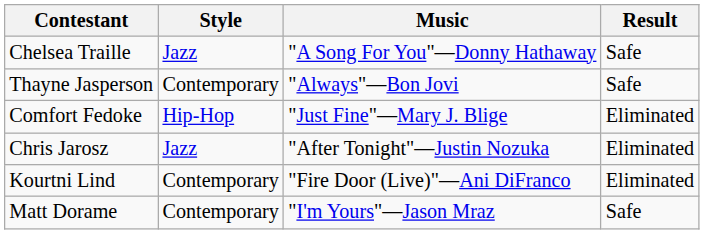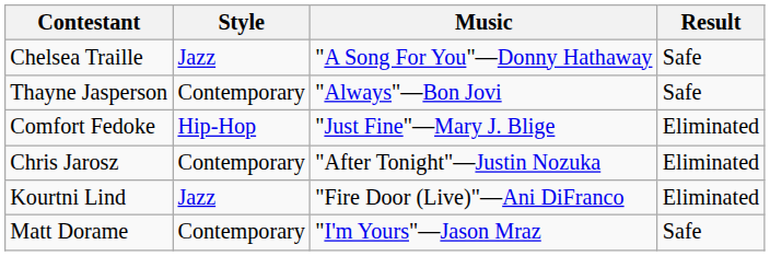 <table class="wikitable">
 <tr>
 <th>Contestant</th>
 <th>Style</th>
 <th>Music</th>
 <th>Result</th>
 </tr>
 <tr>
 <td>Chelsea Traille</td>
 <td><a href='#'>Jazz</a></td>
 <td>"<a href='#'>A Song For You</a>"—<a href='#'>Donny Hathaway</a></td>
 <td>Safe</td>
 </tr>
 <tr>
 <td>Thayne Jasperson</td>
 <td>Contemporary</td>
 <td>"<a href='#'>Always</a>"—<a href='#'>Bon Jovi</a></td>
 <td>Safe</td>
 </tr>
 <tr>
 <td>Comfort Fedoke</td>
 <td><a href='#'>Hip-Hop</a></td>
 <td>"<a href='#'>Just Fine</a>"—<a href='#'>Mary J. Blige</a></td>
 <td>Eliminated</td>
 </tr>
 <tr>
 <td>Chris Jarosz</td>
-<td><a href='#'>Jazz</a></td>
+<td>Contemporary</td>
 <td>"After Tonight"—<a href='#'>Justin Nozuka</a></td>
 <td>Eliminated</td>
 </tr>
 <tr>
 <td>Kourtni Lind</td>
-<td>Contemporary</td>
+<td><a href='#'>Jazz</a></td>
 <td>"Fire Door (Live)"—<a href='#'>Ani DiFranco</a></td>
 <td>Eliminated</td>
 </tr>
 <tr>
 <td>Matt Dorame</td>
 <td>Contemporary</td>
 <td>"<a href='#'>I'm Yours</a>"—<a href='#'>Jason Mraz</a></td>
 <td>Safe</td>
 </tr>
 </table>
